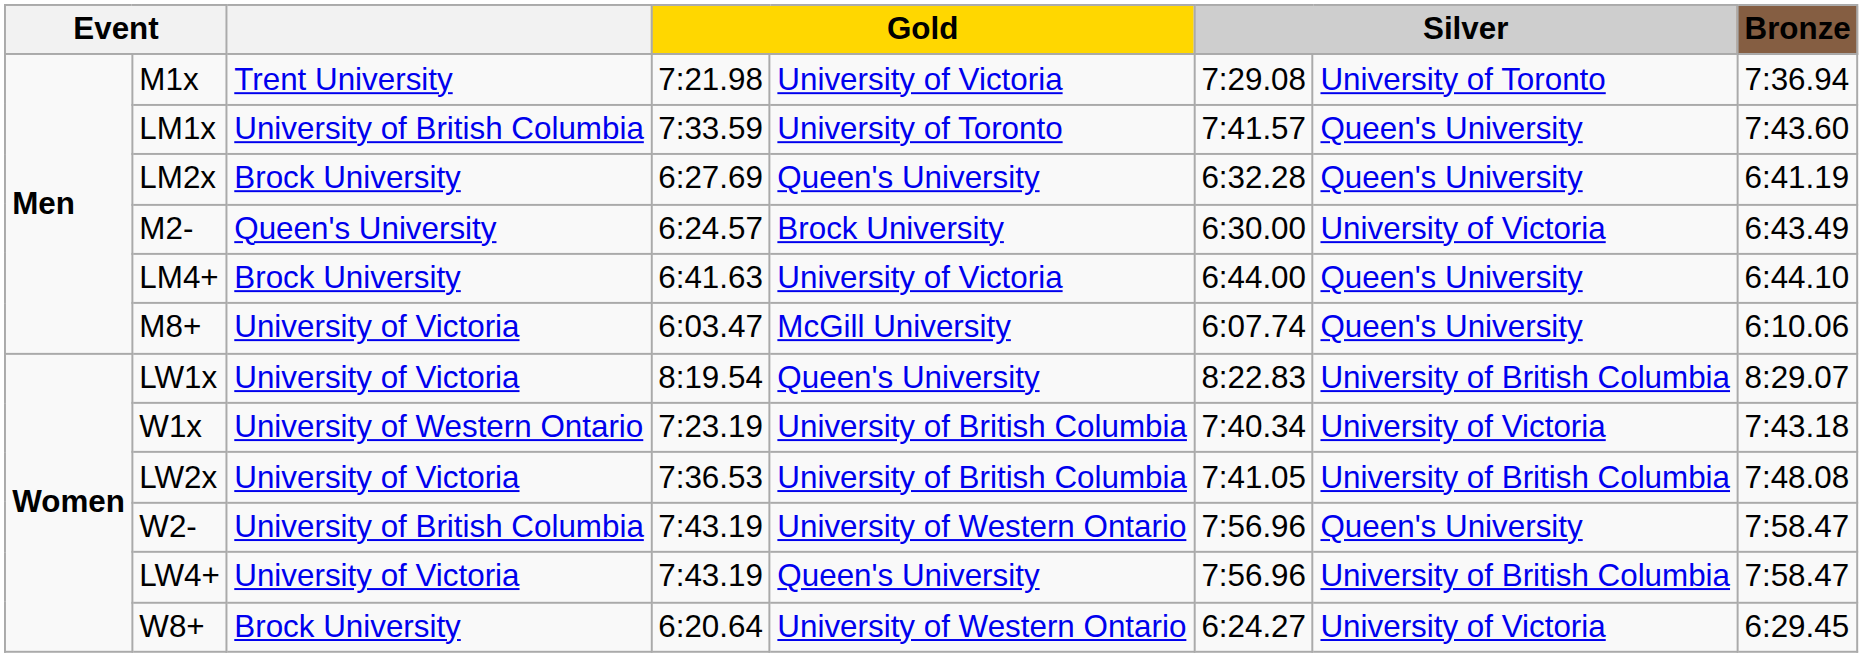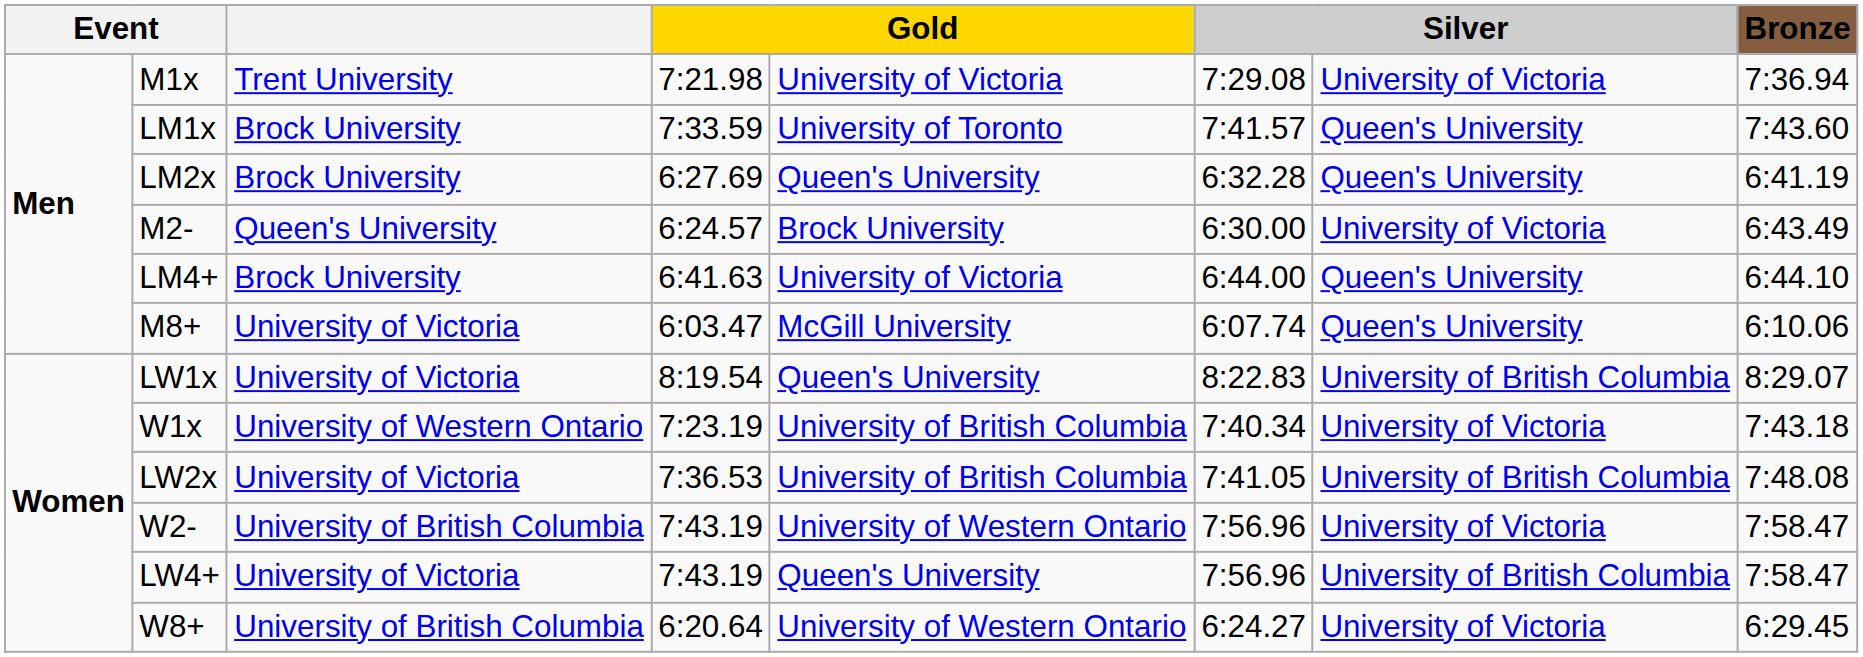 <table class="wikitable mw-collapsible mw-collapsed">
 <tr>
 <th colspan="2">Event</th>
 <th></th>
 <th colspan="2" style="background:#FFD700;">Gold</th>
 <th colspan="2" style="background:#CECECE;">Silver</th>
 <th colspan="2" style="background:#855E42;">Bronze</th>
 </tr>
 <tr>
 <td rowspan="6"><strong>Men</strong></td>
 <td>M1x</td>
 <td><a href='#'>Trent University</a></td>
 <td>7:21.98</td>
 <td><a href='#'>University of Victoria</a></td>
 <td>7:29.08</td>
-<td><a href='#'>University of Toronto</a></td>
+<td><a href='#'>University of Victoria</a></td>
 <td>7:36.94</td>
 </tr>
 <tr>
 <td>LM1x</td>
-<td><a href='#'>University of British Columbia</a></td>
+<td><a href='#'>Brock University</a></td>
 <td>7:33.59</td>
 <td><a href='#'>University of Toronto</a></td>
 <td>7:41.57</td>
 <td><a href='#'>Queen's University</a></td>
 <td>7:43.60</td>
 </tr>
 <tr>
 <td>LM2x</td>
 <td><a href='#'>Brock University</a></td>
 <td>6:27.69</td>
 <td><a href='#'>Queen's University</a></td>
 <td>6:32.28</td>
 <td><a href='#'>Queen's University</a></td>
 <td>6:41.19</td>
 </tr>
 <tr>
 <td>M2-</td>
 <td><a href='#'>Queen's University</a></td>
 <td>6:24.57</td>
 <td><a href='#'>Brock University</a></td>
 <td>6:30.00</td>
 <td><a href='#'>University of Victoria</a></td>
 <td>6:43.49</td>
 </tr>
 <tr>
 <td>LM4+</td>
 <td><a href='#'>Brock University</a></td>
 <td>6:41.63</td>
 <td><a href='#'>University of Victoria</a></td>
 <td>6:44.00</td>
 <td><a href='#'>Queen's University</a></td>
 <td>6:44.10</td>
 </tr>
 <tr>
 <td>M8+</td>
 <td><a href='#'>University of Victoria</a></td>
 <td>6:03.47</td>
 <td><a href='#'>McGill University</a></td>
 <td>6:07.74</td>
 <td><a href='#'>Queen's University</a></td>
 <td>6:10.06</td>
 </tr>
 <tr>
 <td rowspan="6"><strong>Women</strong></td>
 <td>LW1x</td>
 <td><a href='#'>University of Victoria</a></td>
 <td>8:19.54</td>
 <td><a href='#'>Queen's University</a></td>
 <td>8:22.83</td>
 <td><a href='#'>University of British Columbia</a></td>
 <td>8:29.07</td>
 </tr>
 <tr>
 <td>W1x</td>
 <td><a href='#'>University of Western Ontario</a></td>
 <td>7:23.19</td>
 <td><a href='#'>University of British Columbia</a></td>
 <td>7:40.34</td>
 <td><a href='#'>University of Victoria</a></td>
 <td>7:43.18</td>
 </tr>
 <tr>
 <td>LW2x</td>
 <td><a href='#'>University of Victoria</a></td>
 <td>7:36.53</td>
 <td><a href='#'>University of British Columbia</a></td>
 <td>7:41.05</td>
 <td><a href='#'>University of British Columbia</a></td>
 <td>7:48.08</td>
 </tr>
 <tr>
 <td>W2-</td>
 <td><a href='#'>University of British Columbia</a></td>
 <td>7:43.19</td>
 <td><a href='#'>University of Western Ontario</a></td>
 <td>7:56.96</td>
-<td><a href='#'>Queen's University</a></td>
+<td><a href='#'>University of Victoria</a></td>
 <td>7:58.47</td>
 </tr>
 <tr>
 <td>LW4+</td>
 <td><a href='#'>University of Victoria</a></td>
 <td>7:43.19</td>
 <td><a href='#'>Queen's University</a></td>
 <td>7:56.96</td>
 <td><a href='#'>University of British Columbia</a></td>
 <td>7:58.47</td>
 </tr>
 <tr>
 <td>W8+</td>
-<td><a href='#'>Brock University</a></td>
+<td><a href='#'>University of British Columbia</a></td>
 <td>6:20.64</td>
 <td><a href='#'>University of Western Ontario</a></td>
 <td>6:24.27</td>
 <td><a href='#'>University of Victoria</a></td>
 <td>6:29.45</td>
 </tr>
 </table>
